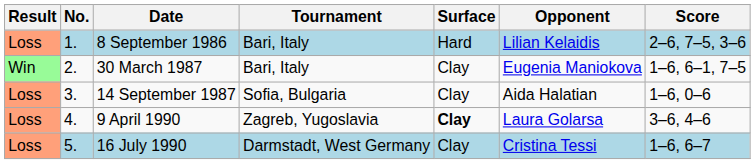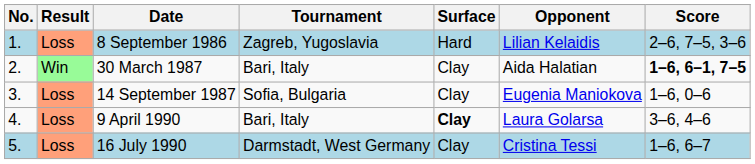 <table class="sortable wikitable" style="font-size:97%;">
 <tr>
+<th>No.</th>
 <th>Result</th>
-<th>No.</th>
 <th>Date</th>
 <th>Tournament</th>
 <th>Surface</th>
 <th>Opponent</th>
 <th class=unsortable>Score</th>
 </tr>
 <tr style="background:lightblue;">
+<td>1.</td>
 <td style="background:#ffa07a;">Loss</td>
-<td>1.</td>
 <td>8 September 1986</td>
-<td>Bari, Italy</td>
+<td>Zagreb, Yugoslavia</td>
 <td>Hard</td>
 <td> <a href='#'>Lilian Kelaidis</a></td>
 <td>2–6, 7–5, 3–6</td>
 </tr>
 <tr>
+<td>2.</td>
 <td style="background:#98fb98;">Win</td>
-<td>2.</td>
 <td>30 March 1987</td>
 <td>Bari, Italy</td>
 <td>Clay</td>
-<td> <a href='#'>Eugenia Maniokova</a></td>
-<td>1–6, 6–1, 7–5</td>
+<td> Aida Halatian</td>
+<td><strong>1–6, 6–1, 7–5</strong></td>
 </tr>
 <tr>
+<td>3.</td>
 <td style="background:#ffa07a;">Loss</td>
-<td>3.</td>
 <td>14 September 1987</td>
 <td>Sofia, Bulgaria</td>
 <td>Clay</td>
-<td> Aida Halatian</td>
+<td> <a href='#'>Eugenia Maniokova</a></td>
 <td>1–6, 0–6</td>
 </tr>
 <tr>
+<td>4.</td>
 <td style="background:#ffa07a;">Loss</td>
-<td>4.</td>
 <td>9 April 1990</td>
-<td>Zagreb, Yugoslavia</td>
+<td>Bari, Italy</td>
 <td><strong>Clay</strong></td>
 <td> <a href='#'>Laura Golarsa</a></td>
 <td>3–6, 4–6</td>
 </tr>
 <tr style="background:lightblue;">
+<td>5.</td>
 <td style="background:#ffa07a;">Loss</td>
-<td>5.</td>
 <td>16 July 1990</td>
 <td>Darmstadt, West Germany</td>
 <td>Clay</td>
 <td> <a href='#'>Cristina Tessi</a></td>
 <td>1–6, 6–7</td>
 </tr>
 </table>
